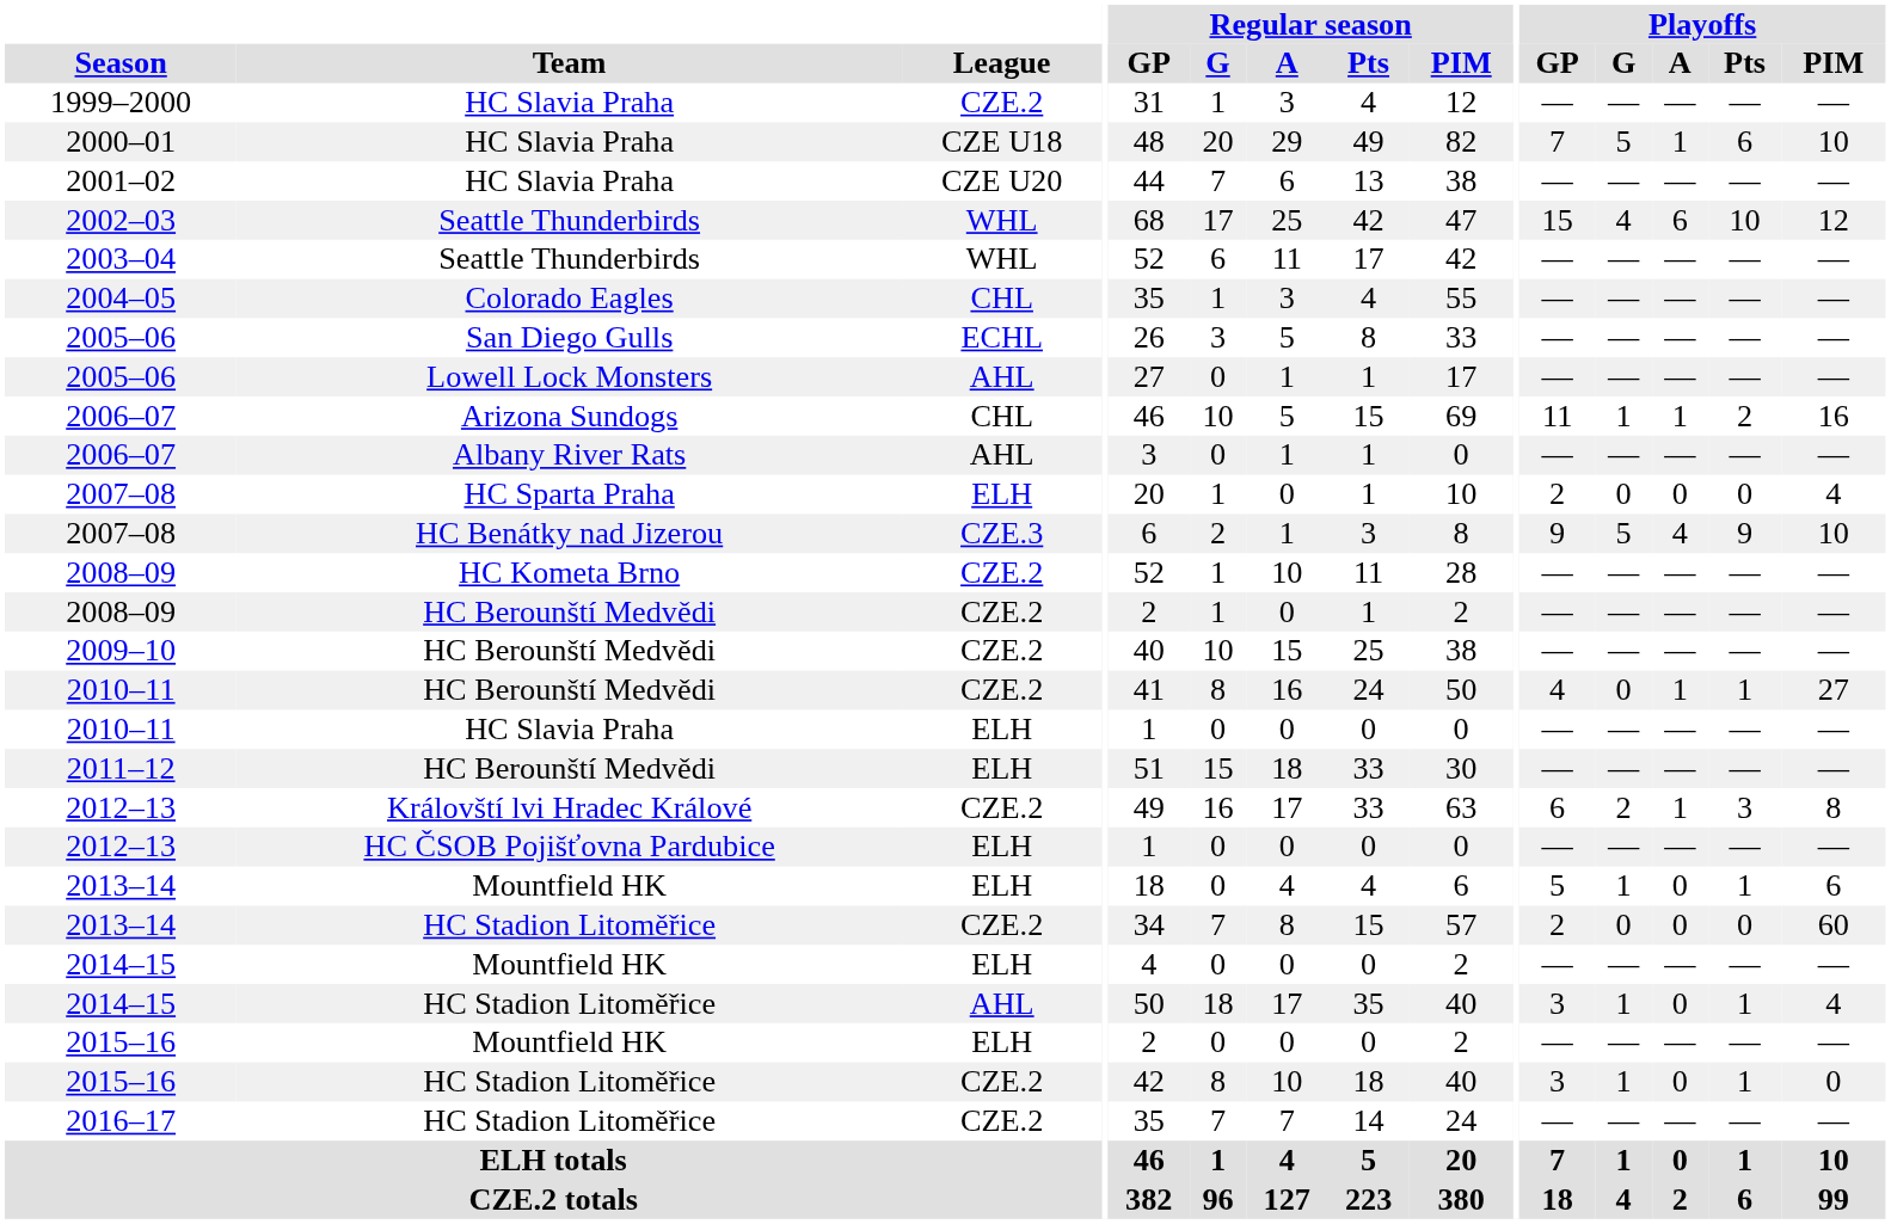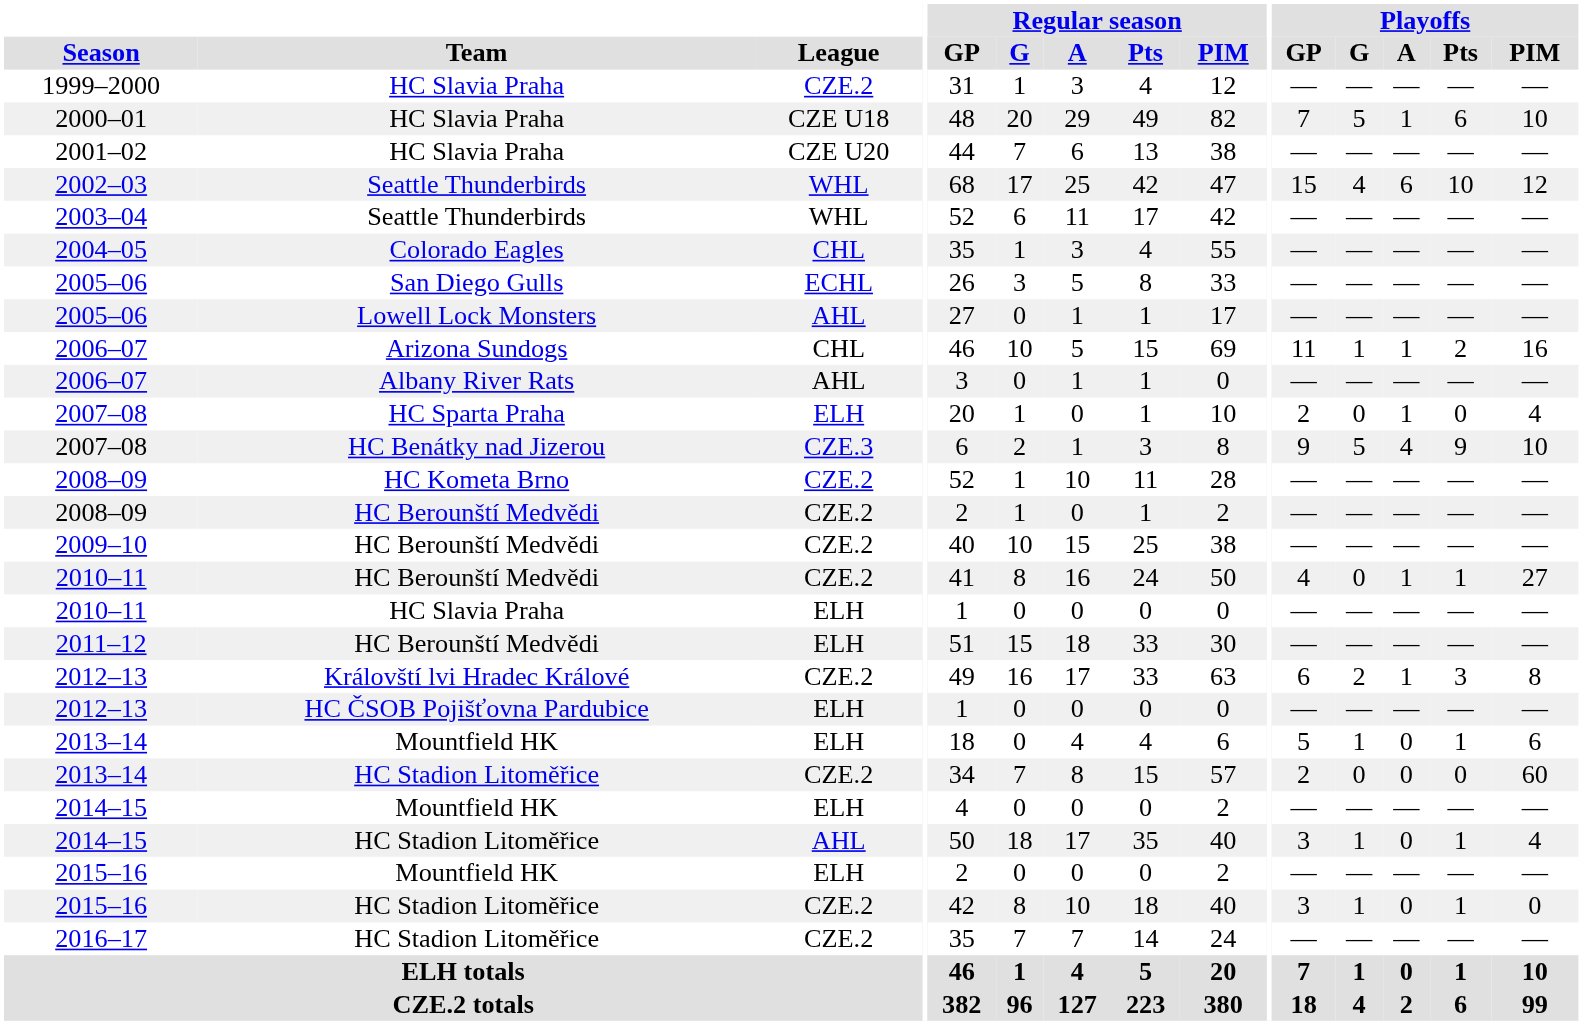 <table border="0" cellpadding="1" cellspacing="0" style="text-align:center; width:60em">
 <tr bgcolor="#e0e0e0">
 <th colspan="3" bgcolor="#ffffff"></th>
 <th rowspan="99" bgcolor="#ffffff"></th>
 <th colspan="5"><a href='#'>Regular season</a></th>
 <th rowspan="99" bgcolor="#ffffff"></th>
 <th colspan="5"><a href='#'>Playoffs</a></th>
 </tr>
 <tr bgcolor="#e0e0e0">
 <th><a href='#'>Season</a></th>
 <th>Team</th>
 <th>League</th>
 <th>GP</th>
 <th><a href='#'>G</a></th>
 <th><a href='#'>A</a></th>
 <th><a href='#'>Pts</a></th>
 <th><a href='#'>PIM</a></th>
 <th>GP</th>
 <th>G</th>
 <th>A</th>
 <th>Pts</th>
 <th>PIM</th>
 </tr>
 <tr>
 <td>1999–2000</td>
 <td><a href='#'>HC Slavia Praha</a></td>
 <td><a href='#'>CZE.2</a></td>
 <td>31</td>
 <td>1</td>
 <td>3</td>
 <td>4</td>
 <td>12</td>
 <td>—</td>
 <td>—</td>
 <td>—</td>
 <td>—</td>
 <td>—</td>
 </tr>
 <tr style="background:#f0f0f0;">
 <td>2000–01</td>
 <td>HC Slavia Praha</td>
 <td>CZE U18</td>
 <td>48</td>
 <td>20</td>
 <td>29</td>
 <td>49</td>
 <td>82</td>
 <td>7</td>
 <td>5</td>
 <td>1</td>
 <td>6</td>
 <td>10</td>
 </tr>
 <tr>
 <td>2001–02</td>
 <td>HC Slavia Praha</td>
 <td>CZE U20</td>
 <td>44</td>
 <td>7</td>
 <td>6</td>
 <td>13</td>
 <td>38</td>
 <td>—</td>
 <td>—</td>
 <td>—</td>
 <td>—</td>
 <td>—</td>
 </tr>
 <tr style="background:#f0f0f0;">
 <td><a href='#'>2002–03</a></td>
 <td><a href='#'>Seattle Thunderbirds</a></td>
 <td><a href='#'>WHL</a></td>
 <td>68</td>
 <td>17</td>
 <td>25</td>
 <td>42</td>
 <td>47</td>
 <td>15</td>
 <td>4</td>
 <td>6</td>
 <td>10</td>
 <td>12</td>
 </tr>
 <tr>
 <td><a href='#'>2003–04</a></td>
 <td>Seattle Thunderbirds</td>
 <td>WHL</td>
 <td>52</td>
 <td>6</td>
 <td>11</td>
 <td>17</td>
 <td>42</td>
 <td>—</td>
 <td>—</td>
 <td>—</td>
 <td>—</td>
 <td>—</td>
 </tr>
 <tr style="background:#f0f0f0;">
 <td><a href='#'>2004–05</a></td>
 <td><a href='#'>Colorado Eagles</a></td>
 <td><a href='#'>CHL</a></td>
 <td>35</td>
 <td>1</td>
 <td>3</td>
 <td>4</td>
 <td>55</td>
 <td>—</td>
 <td>—</td>
 <td>—</td>
 <td>—</td>
 <td>—</td>
 </tr>
 <tr>
 <td><a href='#'>2005–06</a></td>
 <td><a href='#'>San Diego Gulls</a></td>
 <td><a href='#'>ECHL</a></td>
 <td>26</td>
 <td>3</td>
 <td>5</td>
 <td>8</td>
 <td>33</td>
 <td>—</td>
 <td>—</td>
 <td>—</td>
 <td>—</td>
 <td>—</td>
 </tr>
 <tr style="background:#f0f0f0;">
 <td><a href='#'>2005–06</a></td>
 <td><a href='#'>Lowell Lock Monsters</a></td>
 <td><a href='#'>AHL</a></td>
 <td>27</td>
 <td>0</td>
 <td>1</td>
 <td>1</td>
 <td>17</td>
 <td>—</td>
 <td>—</td>
 <td>—</td>
 <td>—</td>
 <td>—</td>
 </tr>
 <tr>
 <td><a href='#'>2006–07</a></td>
 <td><a href='#'>Arizona Sundogs</a></td>
 <td>CHL</td>
 <td>46</td>
 <td>10</td>
 <td>5</td>
 <td>15</td>
 <td>69</td>
 <td>11</td>
 <td>1</td>
 <td>1</td>
 <td>2</td>
 <td>16</td>
 </tr>
 <tr style="background:#f0f0f0;">
 <td><a href='#'>2006–07</a></td>
 <td><a href='#'>Albany River Rats</a></td>
 <td>AHL</td>
 <td>3</td>
 <td>0</td>
 <td>1</td>
 <td>1</td>
 <td>0</td>
 <td>—</td>
 <td>—</td>
 <td>—</td>
 <td>—</td>
 <td>—</td>
 </tr>
 <tr>
 <td><a href='#'>2007–08</a></td>
 <td><a href='#'>HC Sparta Praha</a></td>
 <td><a href='#'>ELH</a></td>
 <td>20</td>
 <td>1</td>
 <td>0</td>
 <td>1</td>
 <td>10</td>
 <td>2</td>
 <td>0</td>
-<td>0</td>
+<td>1</td>
 <td>0</td>
 <td>4</td>
 </tr>
 <tr style="background:#f0f0f0;">
 <td>2007–08</td>
 <td><a href='#'>HC Benátky nad Jizerou</a></td>
 <td><a href='#'>CZE.3</a></td>
 <td>6</td>
 <td>2</td>
 <td>1</td>
 <td>3</td>
 <td>8</td>
 <td>9</td>
 <td>5</td>
 <td>4</td>
 <td>9</td>
 <td>10</td>
 </tr>
 <tr>
 <td><a href='#'>2008–09</a></td>
 <td><a href='#'>HC Kometa Brno</a></td>
 <td><a href='#'>CZE.2</a></td>
 <td>52</td>
 <td>1</td>
 <td>10</td>
 <td>11</td>
 <td>28</td>
 <td>—</td>
 <td>—</td>
 <td>—</td>
 <td>—</td>
 <td>—</td>
 </tr>
 <tr style="background:#f0f0f0;">
 <td>2008–09</td>
 <td><a href='#'>HC Berounští Medvědi</a></td>
 <td>CZE.2</td>
 <td>2</td>
 <td>1</td>
 <td>0</td>
 <td>1</td>
 <td>2</td>
 <td>—</td>
 <td>—</td>
 <td>—</td>
 <td>—</td>
 <td>—</td>
 </tr>
 <tr>
 <td><a href='#'>2009–10</a></td>
 <td>HC Berounští Medvědi</td>
 <td>CZE.2</td>
 <td>40</td>
 <td>10</td>
 <td>15</td>
 <td>25</td>
 <td>38</td>
 <td>—</td>
 <td>—</td>
 <td>—</td>
 <td>—</td>
 <td>—</td>
 </tr>
 <tr style="background:#f0f0f0;">
 <td><a href='#'>2010–11</a></td>
 <td>HC Berounští Medvědi</td>
 <td>CZE.2</td>
 <td>41</td>
 <td>8</td>
 <td>16</td>
 <td>24</td>
 <td>50</td>
 <td>4</td>
 <td>0</td>
 <td>1</td>
 <td>1</td>
 <td>27</td>
 </tr>
 <tr>
 <td><a href='#'>2010–11</a></td>
 <td>HC Slavia Praha</td>
 <td>ELH</td>
 <td>1</td>
 <td>0</td>
 <td>0</td>
 <td>0</td>
 <td>0</td>
 <td>—</td>
 <td>—</td>
 <td>—</td>
 <td>—</td>
 <td>—</td>
 </tr>
 <tr style="background:#f0f0f0;">
 <td><a href='#'>2011–12</a></td>
 <td>HC Berounští Medvědi</td>
 <td>ELH</td>
 <td>51</td>
 <td>15</td>
 <td>18</td>
 <td>33</td>
 <td>30</td>
 <td>—</td>
 <td>—</td>
 <td>—</td>
 <td>—</td>
 <td>—</td>
 </tr>
 <tr>
 <td><a href='#'>2012–13</a></td>
 <td><a href='#'>Královští lvi Hradec Králové</a></td>
 <td>CZE.2</td>
 <td>49</td>
 <td>16</td>
 <td>17</td>
 <td>33</td>
 <td>63</td>
 <td>6</td>
 <td>2</td>
 <td>1</td>
 <td>3</td>
 <td>8</td>
 </tr>
 <tr style="background:#f0f0f0;">
 <td><a href='#'>2012–13</a></td>
 <td><a href='#'>HC ČSOB Pojišťovna Pardubice</a></td>
 <td>ELH</td>
 <td>1</td>
 <td>0</td>
 <td>0</td>
 <td>0</td>
 <td>0</td>
 <td>—</td>
 <td>—</td>
 <td>—</td>
 <td>—</td>
 <td>—</td>
 </tr>
 <tr>
 <td><a href='#'>2013–14</a></td>
 <td>Mountfield HK</td>
 <td>ELH</td>
 <td>18</td>
 <td>0</td>
 <td>4</td>
 <td>4</td>
 <td>6</td>
 <td>5</td>
 <td>1</td>
 <td>0</td>
 <td>1</td>
 <td>6</td>
 </tr>
 <tr style="background:#f0f0f0;">
 <td><a href='#'>2013–14</a></td>
 <td><a href='#'>HC Stadion Litoměřice</a></td>
 <td>CZE.2</td>
 <td>34</td>
 <td>7</td>
 <td>8</td>
 <td>15</td>
 <td>57</td>
 <td>2</td>
 <td>0</td>
 <td>0</td>
 <td>0</td>
 <td>60</td>
 </tr>
 <tr>
 <td><a href='#'>2014–15</a></td>
 <td>Mountfield HK</td>
 <td>ELH</td>
 <td>4</td>
 <td>0</td>
 <td>0</td>
 <td>0</td>
 <td>2</td>
 <td>—</td>
 <td>—</td>
 <td>—</td>
 <td>—</td>
 <td>—</td>
 </tr>
 <tr style="background:#f0f0f0;">
 <td><a href='#'>2014–15</a></td>
 <td>HC Stadion Litoměřice</td>
 <td><a href='#'>AHL</a></td>
 <td>50</td>
 <td>18</td>
 <td>17</td>
 <td>35</td>
 <td>40</td>
 <td>3</td>
 <td>1</td>
 <td>0</td>
 <td>1</td>
 <td>4</td>
 </tr>
 <tr>
 <td><a href='#'>2015–16</a></td>
 <td>Mountfield HK</td>
 <td>ELH</td>
 <td>2</td>
 <td>0</td>
 <td>0</td>
 <td>0</td>
 <td>2</td>
 <td>—</td>
 <td>—</td>
 <td>—</td>
 <td>—</td>
 <td>—</td>
 </tr>
 <tr style="background:#f0f0f0;">
 <td><a href='#'>2015–16</a></td>
 <td>HC Stadion Litoměřice</td>
 <td>CZE.2</td>
 <td>42</td>
 <td>8</td>
 <td>10</td>
 <td>18</td>
 <td>40</td>
 <td>3</td>
 <td>1</td>
 <td>0</td>
 <td>1</td>
 <td>0</td>
 </tr>
 <tr>
 <td><a href='#'>2016–17</a></td>
 <td>HC Stadion Litoměřice</td>
 <td>CZE.2</td>
 <td>35</td>
 <td>7</td>
 <td>7</td>
 <td>14</td>
 <td>24</td>
 <td>—</td>
 <td>—</td>
 <td>—</td>
 <td>—</td>
 <td>—</td>
 </tr>
 <tr style="background:#e0e0e0;">
 <th colspan="3">ELH totals</th>
 <th>46</th>
 <th>1</th>
 <th>4</th>
 <th>5</th>
 <th>20</th>
 <th>7</th>
 <th>1</th>
 <th>0</th>
 <th>1</th>
 <th>10</th>
 </tr>
 <tr style="background:#e0e0e0;">
 <th colspan="3">CZE.2 totals</th>
 <th>382</th>
 <th>96</th>
 <th>127</th>
 <th>223</th>
 <th>380</th>
 <th>18</th>
 <th>4</th>
 <th>2</th>
 <th>6</th>
 <th>99</th>
 </tr>
 </table>
